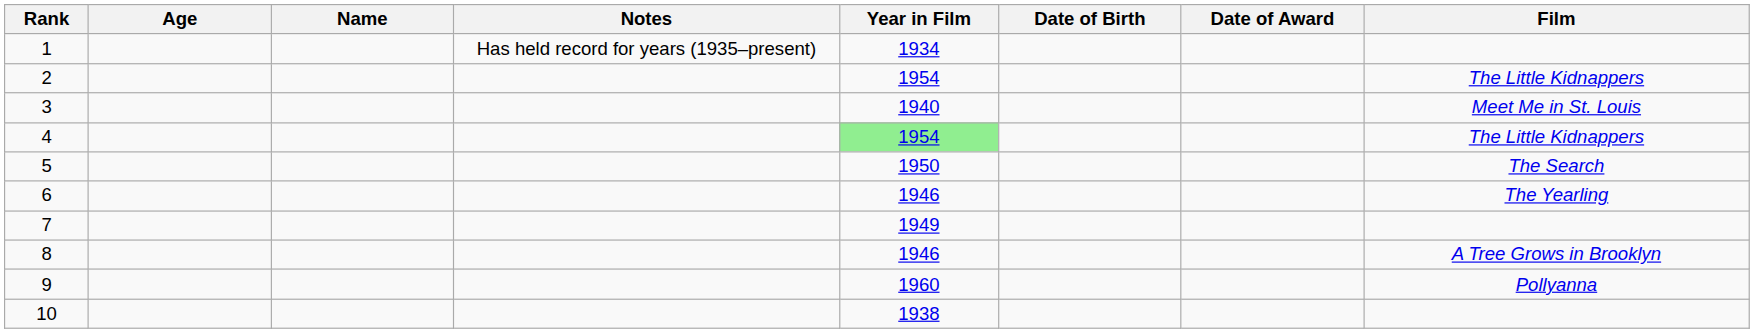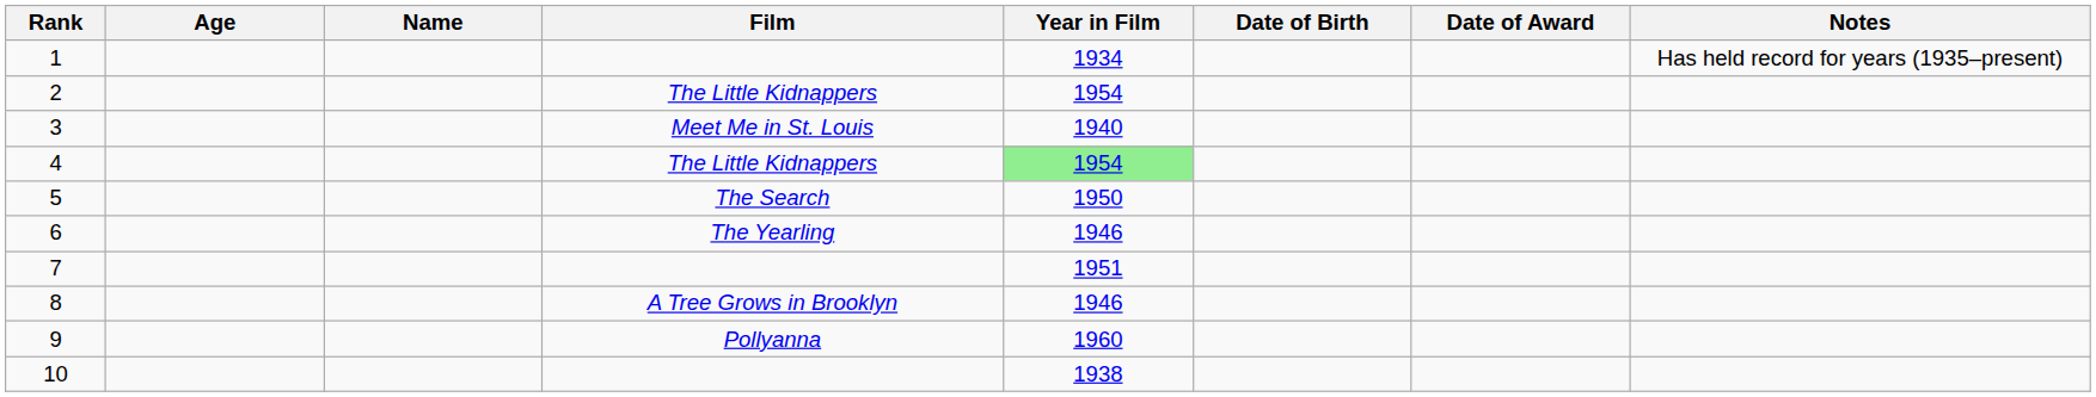 <table class="wikitable sortable" style="text-align: center">
 <tr>
 <th style="width:065px;">Rank</th>
 <th style="width:150px;">Age</th>
 <th style="width:150px;">Name</th>
-<th style="width:325px;">Notes</th>
+<th style="width:325px;">Film</th>
 <th style="width:130px;">Year in Film</th>
 <th style="width:150px;">Date of Birth</th>
 <th style="width:150px;">Date of Award</th>
-<th style="width:325px;">Film</th>
+<th style="width:325px;">Notes</th>
 </tr>
 <tr>
 <td>1</td>
 <td></td>
 <td></td>
+<td></td>
+<td><a href='#'>1934</a></td>
+<td></td>
+<td></td>
 <td>Has held record for  years (1935–present)</td>
-<td><a href='#'>1934</a></td>
+</tr>
+<tr>
+<td>2</td>
+<td></td>
+<td></td>
+<td><em><a href='#'>The Little Kidnappers</a></em></td>
+<td><a href='#'>1954</a></td>
 <td></td>
 <td></td>
 <td></td>
 </tr>
 <tr>
-<td>2</td>
+<td>3</td>
+<td></td>
+<td></td>
+<td><em><a href='#'>Meet Me in St. Louis</a></em></td>
+<td><a href='#'>1940</a></td>
 <td></td>
 <td></td>
 <td></td>
-<td><a href='#'>1954</a></td>
-<td></td>
-<td></td>
-<td><em><a href='#'>The Little Kidnappers</a></em></td>
-</tr>
-<tr>
-<td>3</td>
-<td></td>
-<td></td>
-<td></td>
-<td><a href='#'>1940</a></td>
-<td></td>
-<td></td>
-<td><em><a href='#'>Meet Me in St. Louis</a></em></td>
 </tr>
 <tr>
 <td>4</td>
 <td></td>
 <td></td>
-<td></td>
+<td><em><a href='#'>The Little Kidnappers</a></em></td>
 <td style="background: lightgreen;"><a href='#'>1954</a></td>
 <td></td>
 <td></td>
-<td><em><a href='#'>The Little Kidnappers</a></em></td>
+<td></td>
 </tr>
 <tr>
 <td>5</td>
 <td></td>
 <td></td>
-<td></td>
+<td><em><a href='#'>The Search</a></em></td>
 <td><a href='#'>1950</a></td>
 <td></td>
 <td></td>
-<td><em><a href='#'>The Search</a></em></td>
+<td></td>
 </tr>
 <tr>
 <td>6</td>
 <td></td>
 <td></td>
-<td></td>
+<td><em><a href='#'>The Yearling</a></em></td>
 <td><a href='#'>1946</a></td>
 <td></td>
 <td></td>
-<td><em><a href='#'>The Yearling</a></em></td>
+<td></td>
 </tr>
 <tr>
 <td>7</td>
 <td></td>
 <td></td>
 <td></td>
-<td><a href='#'>1949</a></td>
+<td><a href='#'>1951</a></td>
 <td></td>
 <td></td>
 <td></td>
 </tr>
 <tr>
 <td>8</td>
 <td></td>
 <td></td>
-<td></td>
+<td><em><a href='#'>A Tree Grows in Brooklyn</a></em></td>
 <td><a href='#'>1946</a></td>
 <td></td>
 <td></td>
-<td><em><a href='#'>A Tree Grows in Brooklyn</a></em></td>
+<td></td>
 </tr>
 <tr>
 <td>9</td>
 <td></td>
 <td></td>
-<td></td>
+<td><em><a href='#'>Pollyanna</a></em></td>
 <td><a href='#'>1960</a></td>
 <td></td>
 <td></td>
-<td><em><a href='#'>Pollyanna</a></em></td>
+<td></td>
 </tr>
 <tr>
 <td>10</td>
 <td></td>
 <td></td>
 <td></td>
 <td><a href='#'>1938</a></td>
 <td></td>
 <td></td>
 <td></td>
 </tr>
 </table>
